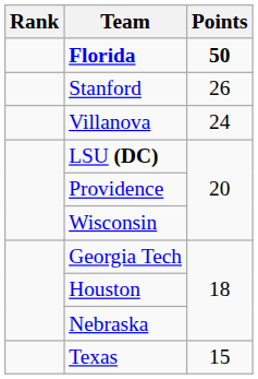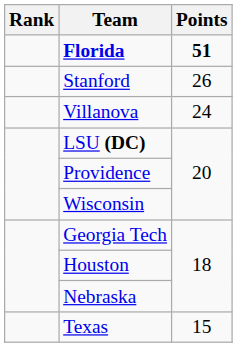 <table class="wikitable sortable" style="text-align:center">
 <tr>
 <th>Rank</th>
 <th>Team</th>
 <th>Points</th>
 </tr>
 <tr>
 <td></td>
 <td align="left"><strong><a href='#'>Florida</a></strong></td>
-<td><strong>50</strong></td>
+<td><strong>51</strong></td>
 </tr>
 <tr>
 <td></td>
 <td align="left"><a href='#'>Stanford</a></td>
 <td>26</td>
 </tr>
 <tr>
 <td></td>
 <td align="left"><a href='#'>Villanova</a></td>
 <td>24</td>
 </tr>
 <tr>
 <td rowspan=3></td>
 <td align="left"><a href='#'>LSU</a> <strong>(DC)</strong></td>
 <td rowspan=3>20</td>
 </tr>
 <tr>
 <td align="left"><a href='#'>Providence</a></td>
 </tr>
 <tr>
 <td align="left"><a href='#'>Wisconsin</a></td>
 </tr>
 <tr>
 <td rowspan=3></td>
 <td align="left"><a href='#'>Georgia Tech</a></td>
 <td rowspan=3>18</td>
 </tr>
 <tr>
 <td align="left"><a href='#'>Houston</a></td>
 </tr>
 <tr>
 <td align="left"><a href='#'>Nebraska</a></td>
 </tr>
 <tr>
 <td></td>
 <td align="left"><a href='#'>Texas</a></td>
 <td>15</td>
 </tr>
 </table>
